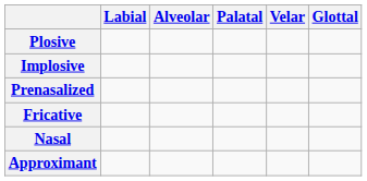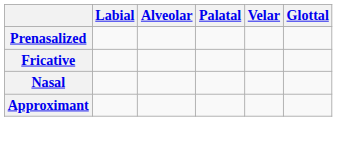 <table class="wikitable" style="text-align: center">
 <tr>
 <th></th>
 <th><a href='#'>Labial</a></th>
 <th><a href='#'>Alveolar</a></th>
 <th><a href='#'>Palatal</a></th>
 <th><a href='#'>Velar</a></th>
 <th><a href='#'>Glottal</a></th>
-</tr>
-<tr>
-<th><a href='#'>Plosive</a></th>
-<td> </td>
-<td> </td>
-<td></td>
-<td> </td>
-<td></td>
-</tr>
-<tr>
-<th><a href='#'>Implosive</a></th>
-<td></td>
-<td></td>
-<td></td>
-<td></td>
-<td></td>
 </tr>
 <tr>
 <th><a href='#'>Prenasalized</a></th>
 <td></td>
 <td></td>
 <td></td>
 <td></td>
 <td></td>
 </tr>
 <tr>
 <th><a href='#'>Fricative</a></th>
 <td></td>
 <td></td>
 <td></td>
 <td></td>
 <td></td>
 </tr>
 <tr>
 <th><a href='#'>Nasal</a></th>
 <td></td>
 <td></td>
 <td></td>
 <td></td>
 <td></td>
 </tr>
 <tr>
 <th><a href='#'>Approximant</a></th>
 <td></td>
 <td> </td>
 <td></td>
 <td></td>
 <td></td>
 </tr>
 </table>
